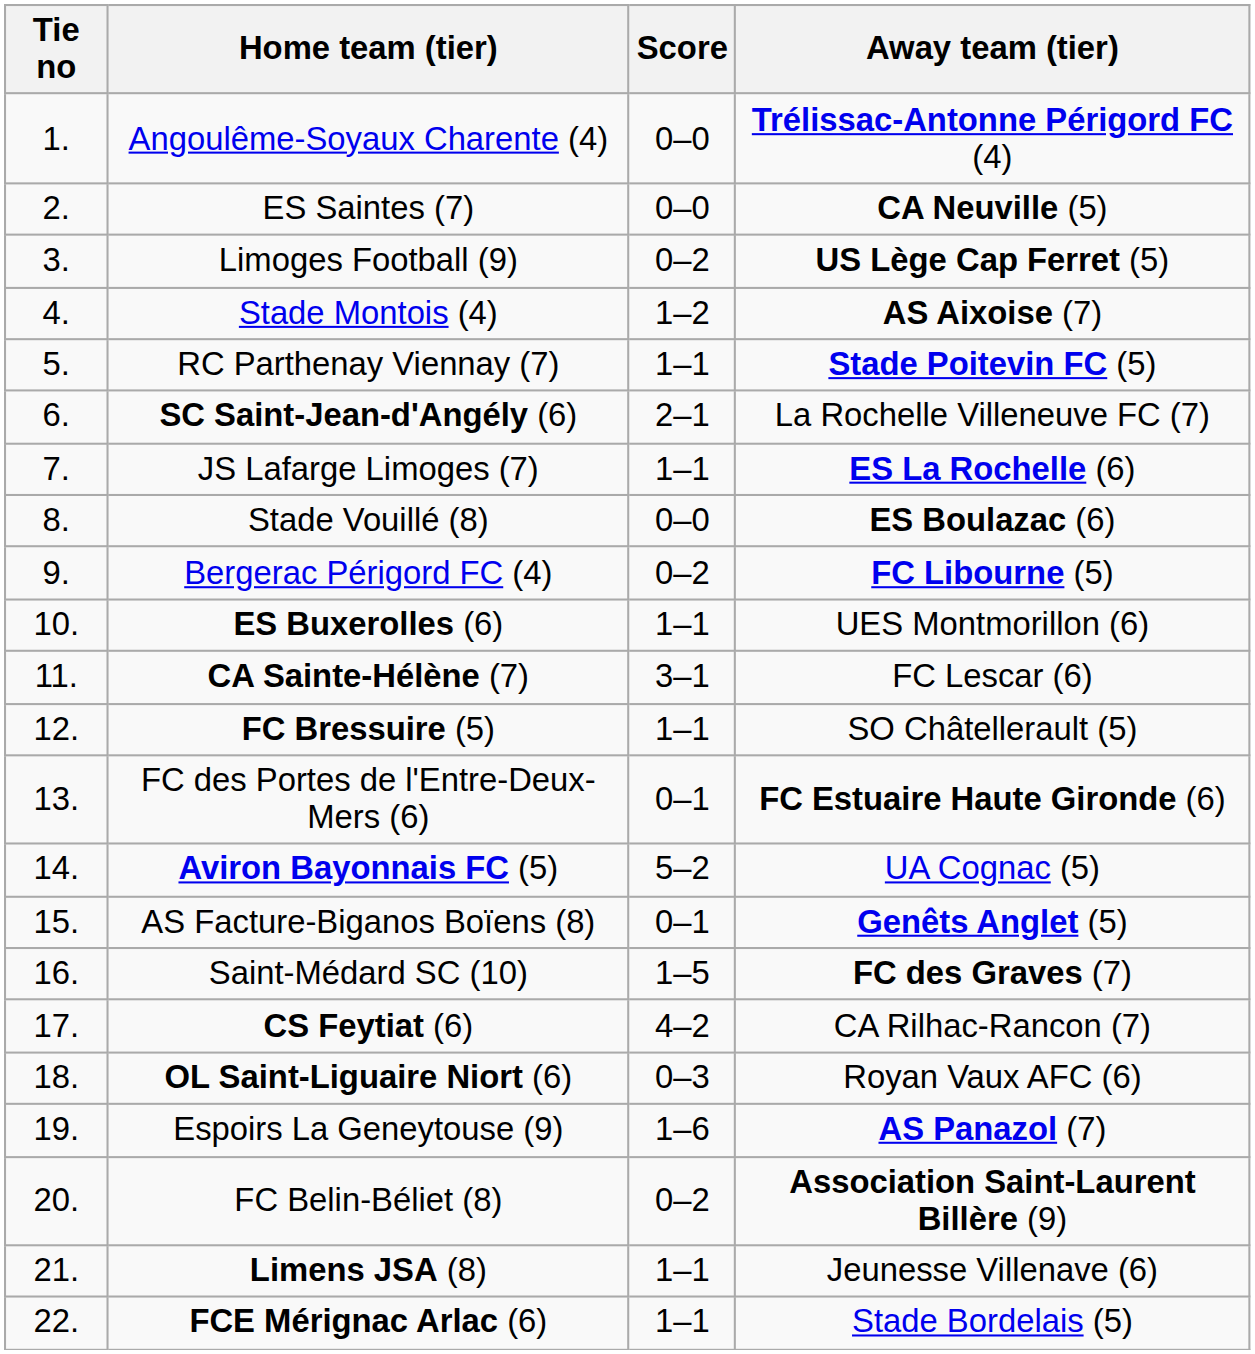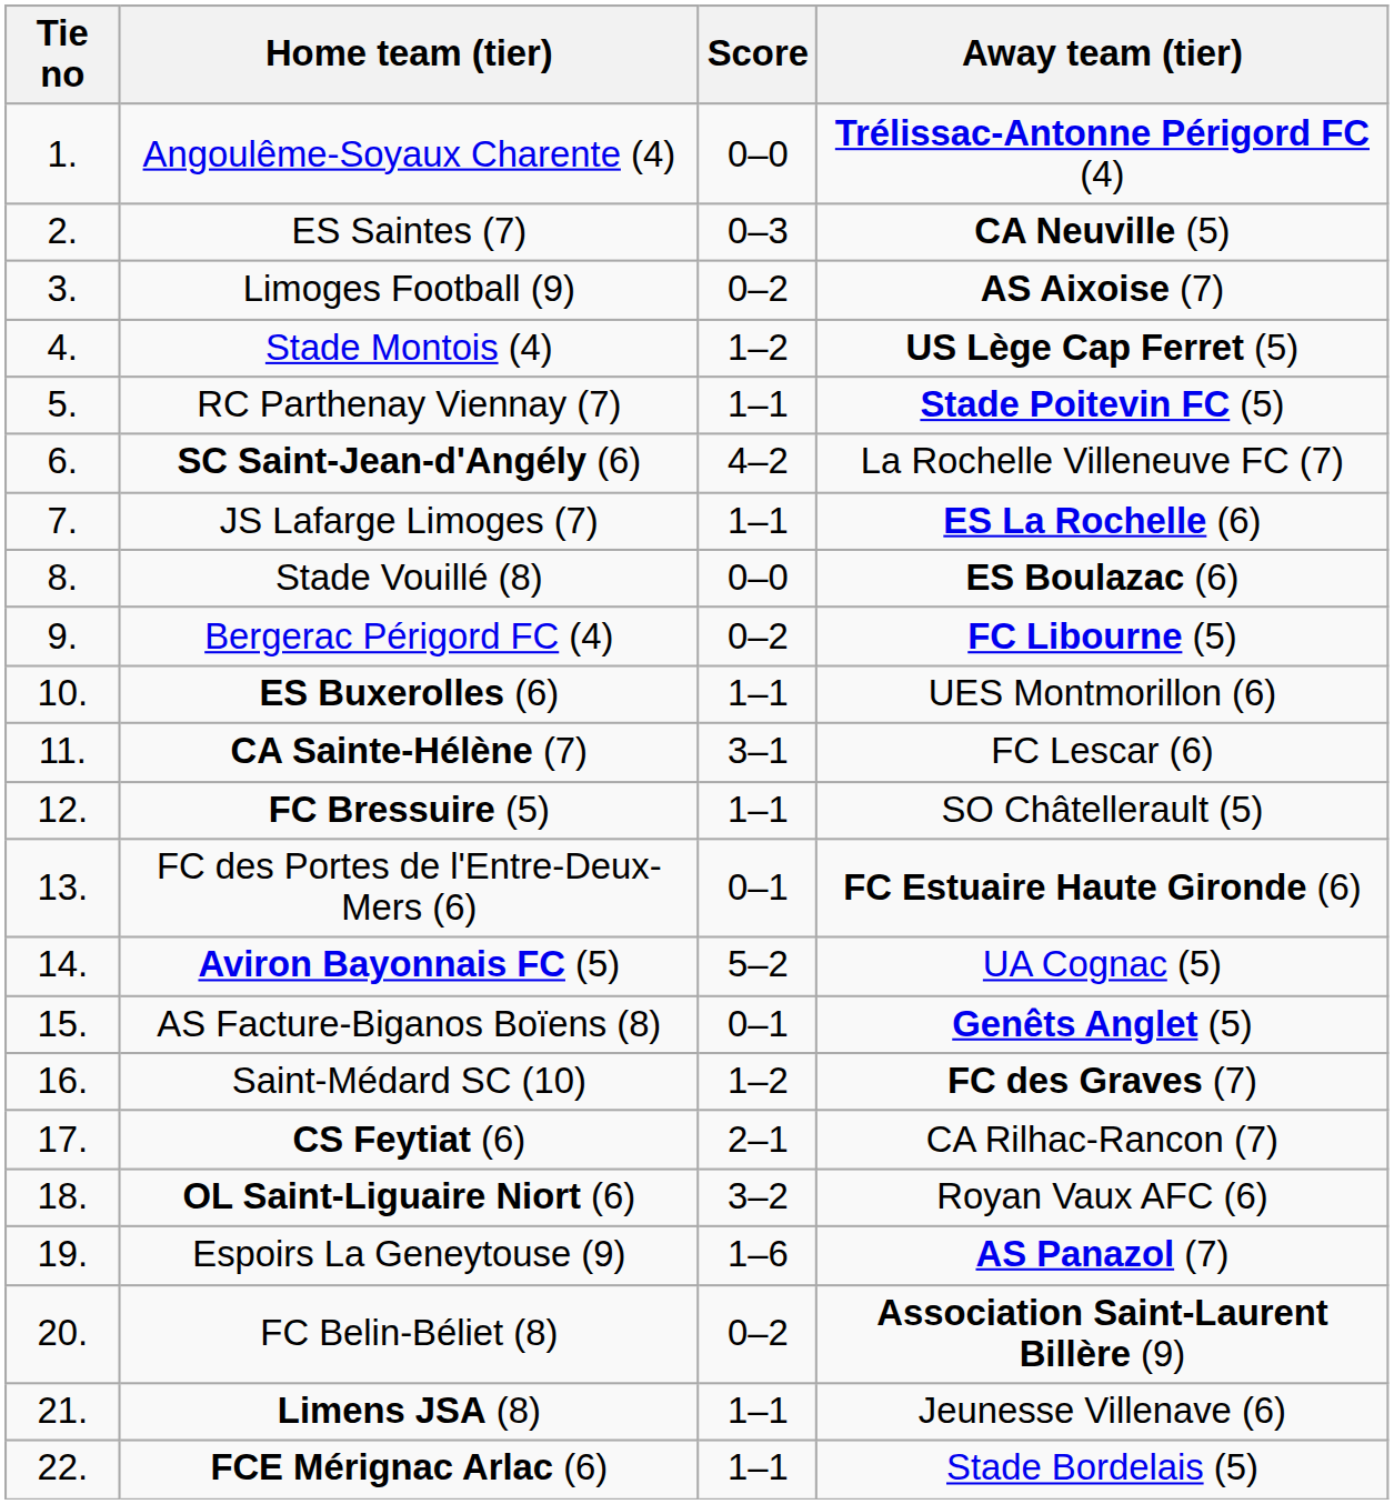 <table class="wikitable" style="text-align: center">
 <tr>
 <th>Tie no</th>
 <th>Home team (tier)</th>
 <th>Score</th>
 <th>Away team (tier)</th>
 </tr>
 <tr>
 <td>1.</td>
 <td><a href='#'>Angoulême-Soyaux Charente</a> (4)</td>
 <td>0–0 </td>
 <td><strong><a href='#'>Trélissac-Antonne Périgord FC</a></strong> (4)</td>
 </tr>
 <tr>
 <td>2.</td>
 <td>ES Saintes (7)</td>
-<td>0–0 </td>
+<td>0–3</td>
 <td><strong>CA Neuville</strong> (5)</td>
 </tr>
 <tr>
 <td>3.</td>
 <td>Limoges Football (9)</td>
 <td>0–2</td>
-<td><strong>US Lège Cap Ferret</strong> (5)</td>
+<td><strong>AS Aixoise</strong> (7)</td>
 </tr>
 <tr>
 <td>4.</td>
 <td><a href='#'>Stade Montois</a> (4)</td>
 <td>1–2</td>
-<td><strong>AS Aixoise</strong> (7)</td>
+<td><strong>US Lège Cap Ferret</strong> (5)</td>
 </tr>
 <tr>
 <td>5.</td>
 <td>RC Parthenay Viennay (7)</td>
 <td>1–1 </td>
 <td><strong><a href='#'>Stade Poitevin FC</a></strong> (5)</td>
 </tr>
 <tr>
 <td>6.</td>
 <td><strong>SC Saint-Jean-d'Angély</strong> (6)</td>
-<td>2–1</td>
+<td>4–2</td>
 <td>La Rochelle Villeneuve FC (7)</td>
 </tr>
 <tr>
 <td>7.</td>
 <td>JS Lafarge Limoges (7)</td>
 <td>1–1 </td>
 <td><strong><a href='#'>ES La Rochelle</a></strong> (6)</td>
 </tr>
 <tr>
 <td>8.</td>
 <td>Stade Vouillé (8)</td>
 <td>0–0 </td>
 <td><strong>ES Boulazac</strong> (6)</td>
 </tr>
 <tr>
 <td>9.</td>
 <td><a href='#'>Bergerac Périgord FC</a> (4)</td>
 <td>0–2</td>
 <td><strong><a href='#'>FC Libourne</a></strong> (5)</td>
 </tr>
 <tr>
 <td>10.</td>
 <td><strong>ES Buxerolles</strong> (6)</td>
 <td>1–1 </td>
 <td>UES Montmorillon (6)</td>
 </tr>
 <tr>
 <td>11.</td>
 <td><strong>CA Sainte-Hélène</strong> (7)</td>
 <td>3–1</td>
 <td>FC Lescar (6)</td>
 </tr>
 <tr>
 <td>12.</td>
 <td><strong>FC Bressuire</strong> (5)</td>
 <td>1–1 </td>
 <td>SO Châtellerault (5)</td>
 </tr>
 <tr>
 <td>13.</td>
 <td>FC des Portes de l'Entre-Deux-Mers (6)</td>
 <td>0–1</td>
 <td><strong>FC Estuaire Haute Gironde</strong> (6)</td>
 </tr>
 <tr>
 <td>14.</td>
 <td><strong><a href='#'>Aviron Bayonnais FC</a></strong> (5)</td>
 <td>5–2</td>
 <td><a href='#'>UA Cognac</a> (5)</td>
 </tr>
 <tr>
 <td>15.</td>
 <td>AS Facture-Biganos Boïens (8)</td>
 <td>0–1</td>
 <td><strong><a href='#'>Genêts Anglet</a></strong> (5)</td>
 </tr>
 <tr>
 <td>16.</td>
 <td>Saint-Médard SC (10)</td>
-<td>1–5</td>
+<td>1–2</td>
 <td><strong>FC des Graves</strong> (7)</td>
 </tr>
 <tr>
 <td>17.</td>
 <td><strong>CS Feytiat</strong> (6)</td>
-<td>4–2</td>
+<td>2–1</td>
 <td>CA Rilhac-Rancon (7)</td>
 </tr>
 <tr>
 <td>18.</td>
 <td><strong>OL Saint-Liguaire Niort</strong> (6)</td>
-<td>0–3</td>
+<td>3–2</td>
 <td>Royan Vaux AFC (6)</td>
 </tr>
 <tr>
 <td>19.</td>
 <td>Espoirs La Geneytouse (9)</td>
 <td>1–6</td>
 <td><strong><a href='#'>AS Panazol</a></strong> (7)</td>
 </tr>
 <tr>
 <td>20.</td>
 <td>FC Belin-Béliet (8)</td>
 <td>0–2</td>
 <td><strong>Association Saint-Laurent Billère</strong> (9)</td>
 </tr>
 <tr>
 <td>21.</td>
 <td><strong>Limens JSA</strong> (8)</td>
 <td>1–1 </td>
 <td>Jeunesse Villenave (6)</td>
 </tr>
 <tr>
 <td>22.</td>
 <td><strong>FCE Mérignac Arlac</strong> (6)</td>
 <td>1–1 </td>
 <td><a href='#'>Stade Bordelais</a> (5)</td>
 </tr>
 </table>
